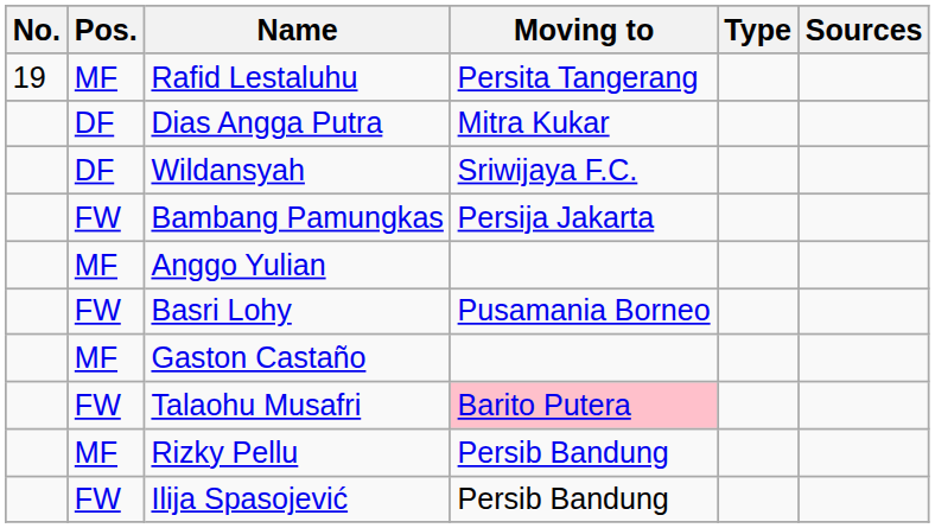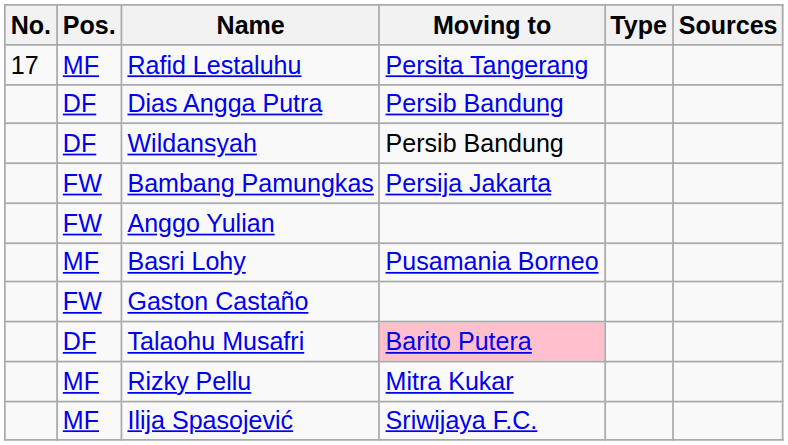 <table class="wikitable" Style="font-size:90%">
 <tr>
 <th>No.</th>
 <th>Pos.</th>
 <th>Name</th>
 <th>Moving to</th>
 <th>Type</th>
 <th>Sources</th>
 </tr>
 <tr>
-<td>19</td>
+<td>17</td>
 <td><a href='#'>MF</a></td>
 <td> <a href='#'>Rafid Lestaluhu</a></td>
 <td><a href='#'>Persita Tangerang</a></td>
 <td></td>
 <td></td>
 </tr>
 <tr>
 <td></td>
 <td><a href='#'>DF</a></td>
 <td> <a href='#'>Dias Angga Putra</a></td>
-<td><a href='#'>Mitra Kukar</a></td>
+<td><a href='#'>Persib Bandung</a></td>
 <td></td>
 <td></td>
 </tr>
 <tr>
 <td></td>
 <td><a href='#'>DF</a></td>
 <td> <a href='#'>Wildansyah</a></td>
-<td><a href='#'>Sriwijaya F.C.</a></td>
+<td>Persib Bandung</td>
 <td></td>
 <td></td>
 </tr>
 <tr>
 <td></td>
 <td><a href='#'>FW</a></td>
 <td> <a href='#'>Bambang Pamungkas</a></td>
 <td><a href='#'>Persija Jakarta</a></td>
 <td></td>
 <td></td>
 </tr>
 <tr>
 <td></td>
-<td><a href='#'>MF</a></td>
+<td><a href='#'>FW</a></td>
 <td> <a href='#'>Anggo Yulian</a></td>
 <td></td>
 <td></td>
 <td></td>
 </tr>
 <tr>
 <td></td>
-<td><a href='#'>FW</a></td>
+<td><a href='#'>MF</a></td>
 <td> <a href='#'>Basri Lohy</a></td>
 <td><a href='#'>Pusamania Borneo</a></td>
 <td></td>
 <td></td>
 </tr>
 <tr>
 <td></td>
-<td><a href='#'>MF</a></td>
+<td><a href='#'>FW</a></td>
 <td> <a href='#'>Gaston Castaño</a></td>
 <td></td>
 <td></td>
 <td></td>
 </tr>
 <tr>
 <td></td>
-<td><a href='#'>FW</a></td>
+<td><a href='#'>DF</a></td>
 <td> <a href='#'>Talaohu Musafri</a></td>
 <td style="background: pink;"><a href='#'>Barito Putera</a></td>
 <td></td>
 <td></td>
 </tr>
 <tr>
 <td></td>
 <td><a href='#'>MF</a></td>
 <td> <a href='#'>Rizky Pellu</a></td>
-<td><a href='#'>Persib Bandung</a></td>
+<td><a href='#'>Mitra Kukar</a></td>
 <td></td>
 <td></td>
 </tr>
 <tr>
 <td></td>
-<td><a href='#'>FW</a></td>
+<td><a href='#'>MF</a></td>
 <td> <a href='#'>Ilija Spasojević</a></td>
-<td>Persib Bandung</td>
+<td><a href='#'>Sriwijaya F.C.</a></td>
 <td></td>
 <td></td>
 </tr>
 </table>
